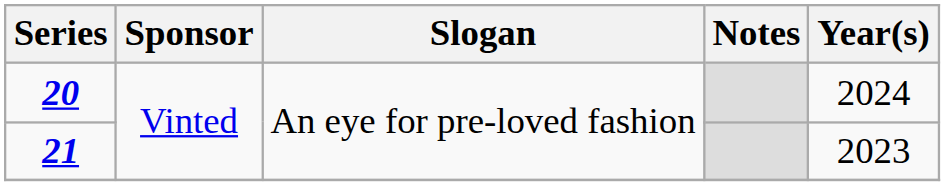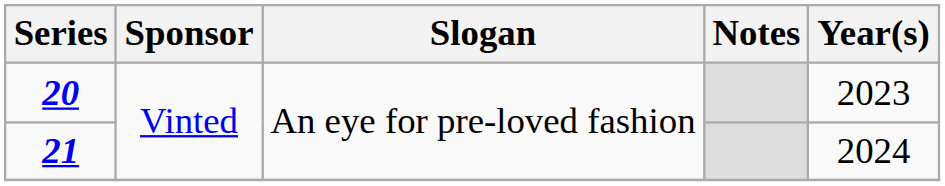 <table class="wikitable" style="text-align:center">
 <tr>
 <th>Series</th>
 <th>Sponsor</th>
 <th>Slogan</th>
 <th>Notes</th>
 <th>Year(s)</th>
 </tr>
 <tr>
 <td><strong><em><a href='#'>20</a></em></strong></td>
 <td rowspan="2"><a href='#'>Vinted</a></td>
 <td rowspan="2">An eye for pre-loved fashion</td>
 <td style="background:#ddd;"></td>
-<td>2024</td>
+<td>2023</td>
 </tr>
 <tr>
 <td><strong><em><a href='#'>21</a></em></strong></td>
 <td style="background:#ddd;"></td>
-<td>2023</td>
+<td>2024</td>
 </tr>
 <tr>
 </tr>
 </table>
